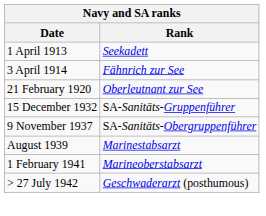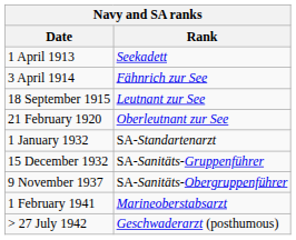 <table class="wikitable float-right">
 <tr>
 <th colspan="2">Navy and SA ranks</th>
 </tr>
 <tr>
 <th>Date</th>
 <th>Rank</th>
 </tr>
 <tr>
 <td>1 April 1913</td>
 <td><em><a href='#'>Seekadett</a></em></td>
 </tr>
 <tr>
 <td>3 April 1914</td>
 <td><em><a href='#'>Fähnrich zur See</a></em></td>
 </tr>
 <tr>
+<td>18 September 1915</td>
+<td><em><a href='#'>Leutnant zur See</a></em></td>
+</tr>
+<tr>
 <td>21 February 1920</td>
 <td><em><a href='#'>Oberleutnant zur See</a></em></td>
+</tr>
+<tr>
+<td>1 January 1932</td>
+<td>SA-<em>Standartenarzt</em></td>
 </tr>
 <tr>
 <td>15 December 1932</td>
 <td>SA-<em>Sanitäts-<a href='#'>Gruppenführer</a></em></td>
 </tr>
 <tr>
 <td>9 November 1937</td>
 <td>SA-<em>Sanitäts-<a href='#'>Obergruppenführer</a></em></td>
 </tr>
 <tr>
-<td>August 1939</td>
-<td><em><a href='#'>Marinestabsarzt</a></em></td>
-</tr>
-<tr>
 <td>1 February 1941</td>
 <td><em><a href='#'>Marineoberstabsarzt</a></em></td>
 </tr>
 <tr>
 <td>> 27 July 1942</td>
 <td><em><a href='#'>Geschwaderarzt</a></em> (posthumous)</td>
 </tr>
 </table>
